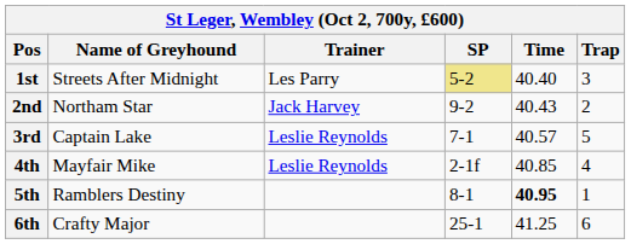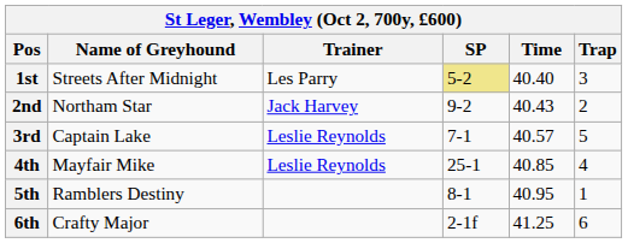 <table class="wikitable">
 <tr>
 <th colspan="6"><a href='#'>St Leger</a>, <a href='#'>Wembley</a> (Oct 2, 700y, £600)</th>
 </tr>
 <tr>
 <th width=30>Pos</th>
 <th width=180>Name of Greyhound</th>
 <th width=150>Trainer</th>
 <th width=50>SP</th>
 <th width=50>Time</th>
 <th width=30>Trap</th>
 </tr>
 <tr>
 <th>1st</th>
 <td>Streets After Midnight</td>
 <td>Les Parry</td>
 <td style="background: khaki;">5-2</td>
 <td>40.40</td>
 <td>3</td>
 </tr>
 <tr>
 <th>2nd</th>
 <td>Northam Star</td>
 <td><a href='#'>Jack Harvey</a></td>
 <td>9-2</td>
 <td>40.43</td>
 <td>2</td>
 </tr>
 <tr>
 <th>3rd</th>
 <td>Captain Lake</td>
 <td><a href='#'>Leslie Reynolds</a></td>
 <td>7-1</td>
 <td>40.57</td>
 <td>5</td>
 </tr>
 <tr>
 <th>4th</th>
 <td>Mayfair Mike</td>
 <td><a href='#'>Leslie Reynolds</a></td>
-<td>2-1f</td>
+<td>25-1</td>
 <td>40.85</td>
 <td>4</td>
 </tr>
 <tr>
 <th>5th</th>
 <td>Ramblers Destiny</td>
 <td></td>
 <td>8-1</td>
-<td><strong>40.95</strong></td>
+<td>40.95</td>
 <td>1</td>
 </tr>
 <tr>
 <th>6th</th>
 <td>Crafty Major</td>
 <td></td>
-<td>25-1</td>
+<td>2-1f</td>
 <td>41.25</td>
 <td>6</td>
 </tr>
 </table>
